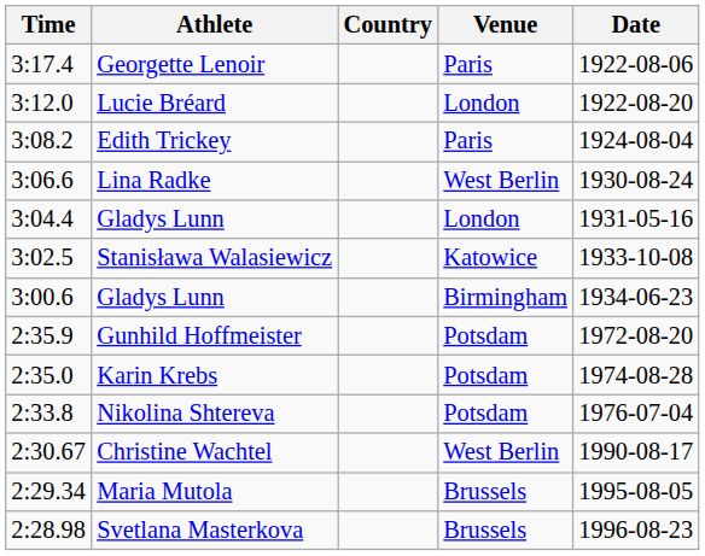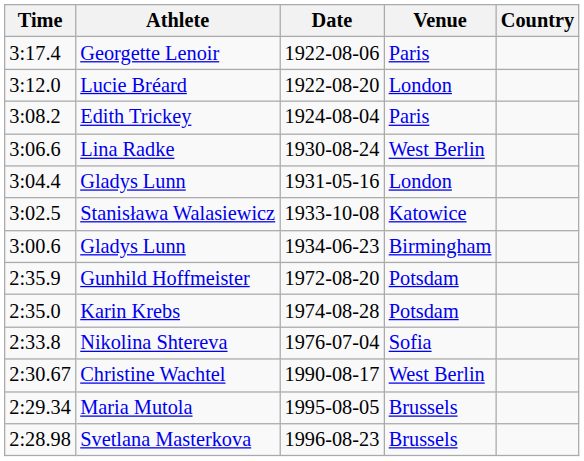 <table class="wikitable" border="1">
 <tr>
 <th>Time</th>
 <th>Athlete</th>
+<th>Date</th>
+<th>Venue</th>
 <th>Country</th>
-<th>Venue</th>
-<th>Date</th>
 </tr>
 <tr>
 <td>3:17.4</td>
 <td><a href='#'>Georgette Lenoir</a></td>
+<td>1922-08-06</td>
+<td><a href='#'>Paris</a></td>
 <td></td>
-<td><a href='#'>Paris</a></td>
-<td>1922-08-06</td>
 </tr>
 <tr>
 <td>3:12.0</td>
 <td><a href='#'>Lucie Bréard</a></td>
+<td>1922-08-20</td>
+<td><a href='#'>London</a></td>
 <td></td>
-<td><a href='#'>London</a></td>
-<td>1922-08-20</td>
 </tr>
 <tr>
 <td>3:08.2</td>
 <td><a href='#'>Edith Trickey</a></td>
+<td>1924-08-04</td>
+<td><a href='#'>Paris</a></td>
 <td></td>
-<td><a href='#'>Paris</a></td>
-<td>1924-08-04</td>
 </tr>
 <tr>
 <td>3:06.6</td>
 <td><a href='#'>Lina Radke</a></td>
+<td>1930-08-24</td>
+<td><a href='#'>West Berlin</a></td>
 <td></td>
-<td><a href='#'>West Berlin</a></td>
-<td>1930-08-24</td>
 </tr>
 <tr>
 <td>3:04.4</td>
 <td><a href='#'>Gladys Lunn</a></td>
+<td>1931-05-16</td>
+<td><a href='#'>London</a></td>
 <td></td>
-<td><a href='#'>London</a></td>
-<td>1931-05-16</td>
 </tr>
 <tr>
 <td>3:02.5</td>
 <td><a href='#'>Stanisława Walasiewicz</a></td>
+<td>1933-10-08</td>
+<td><a href='#'>Katowice</a></td>
 <td></td>
-<td><a href='#'>Katowice</a></td>
-<td>1933-10-08</td>
 </tr>
 <tr>
 <td>3:00.6</td>
 <td><a href='#'>Gladys Lunn</a></td>
+<td>1934-06-23</td>
+<td><a href='#'>Birmingham</a></td>
 <td></td>
-<td><a href='#'>Birmingham</a></td>
-<td>1934-06-23</td>
 </tr>
 <tr>
 <td>2:35.9</td>
 <td><a href='#'>Gunhild Hoffmeister</a></td>
+<td>1972-08-20</td>
+<td><a href='#'>Potsdam</a></td>
 <td></td>
-<td><a href='#'>Potsdam</a></td>
-<td>1972-08-20</td>
 </tr>
 <tr>
 <td>2:35.0</td>
 <td><a href='#'>Karin Krebs</a></td>
+<td>1974-08-28</td>
+<td><a href='#'>Potsdam</a></td>
 <td></td>
-<td><a href='#'>Potsdam</a></td>
-<td>1974-08-28</td>
 </tr>
 <tr>
 <td>2:33.8</td>
 <td><a href='#'>Nikolina Shtereva</a></td>
+<td>1976-07-04</td>
+<td><a href='#'>Sofia</a></td>
 <td></td>
-<td><a href='#'>Potsdam</a></td>
-<td>1976-07-04</td>
 </tr>
 <tr>
 <td>2:30.67</td>
 <td><a href='#'>Christine Wachtel</a></td>
+<td>1990-08-17</td>
+<td><a href='#'>West Berlin</a></td>
 <td></td>
-<td><a href='#'>West Berlin</a></td>
-<td>1990-08-17</td>
 </tr>
 <tr>
 <td>2:29.34</td>
 <td><a href='#'>Maria Mutola</a></td>
+<td>1995-08-05</td>
+<td><a href='#'>Brussels</a></td>
 <td></td>
-<td><a href='#'>Brussels</a></td>
-<td>1995-08-05</td>
 </tr>
 <tr>
 <td>2:28.98</td>
 <td><a href='#'>Svetlana Masterkova</a></td>
+<td>1996-08-23</td>
+<td><a href='#'>Brussels</a></td>
 <td></td>
-<td><a href='#'>Brussels</a></td>
-<td>1996-08-23</td>
 </tr>
 </table>
